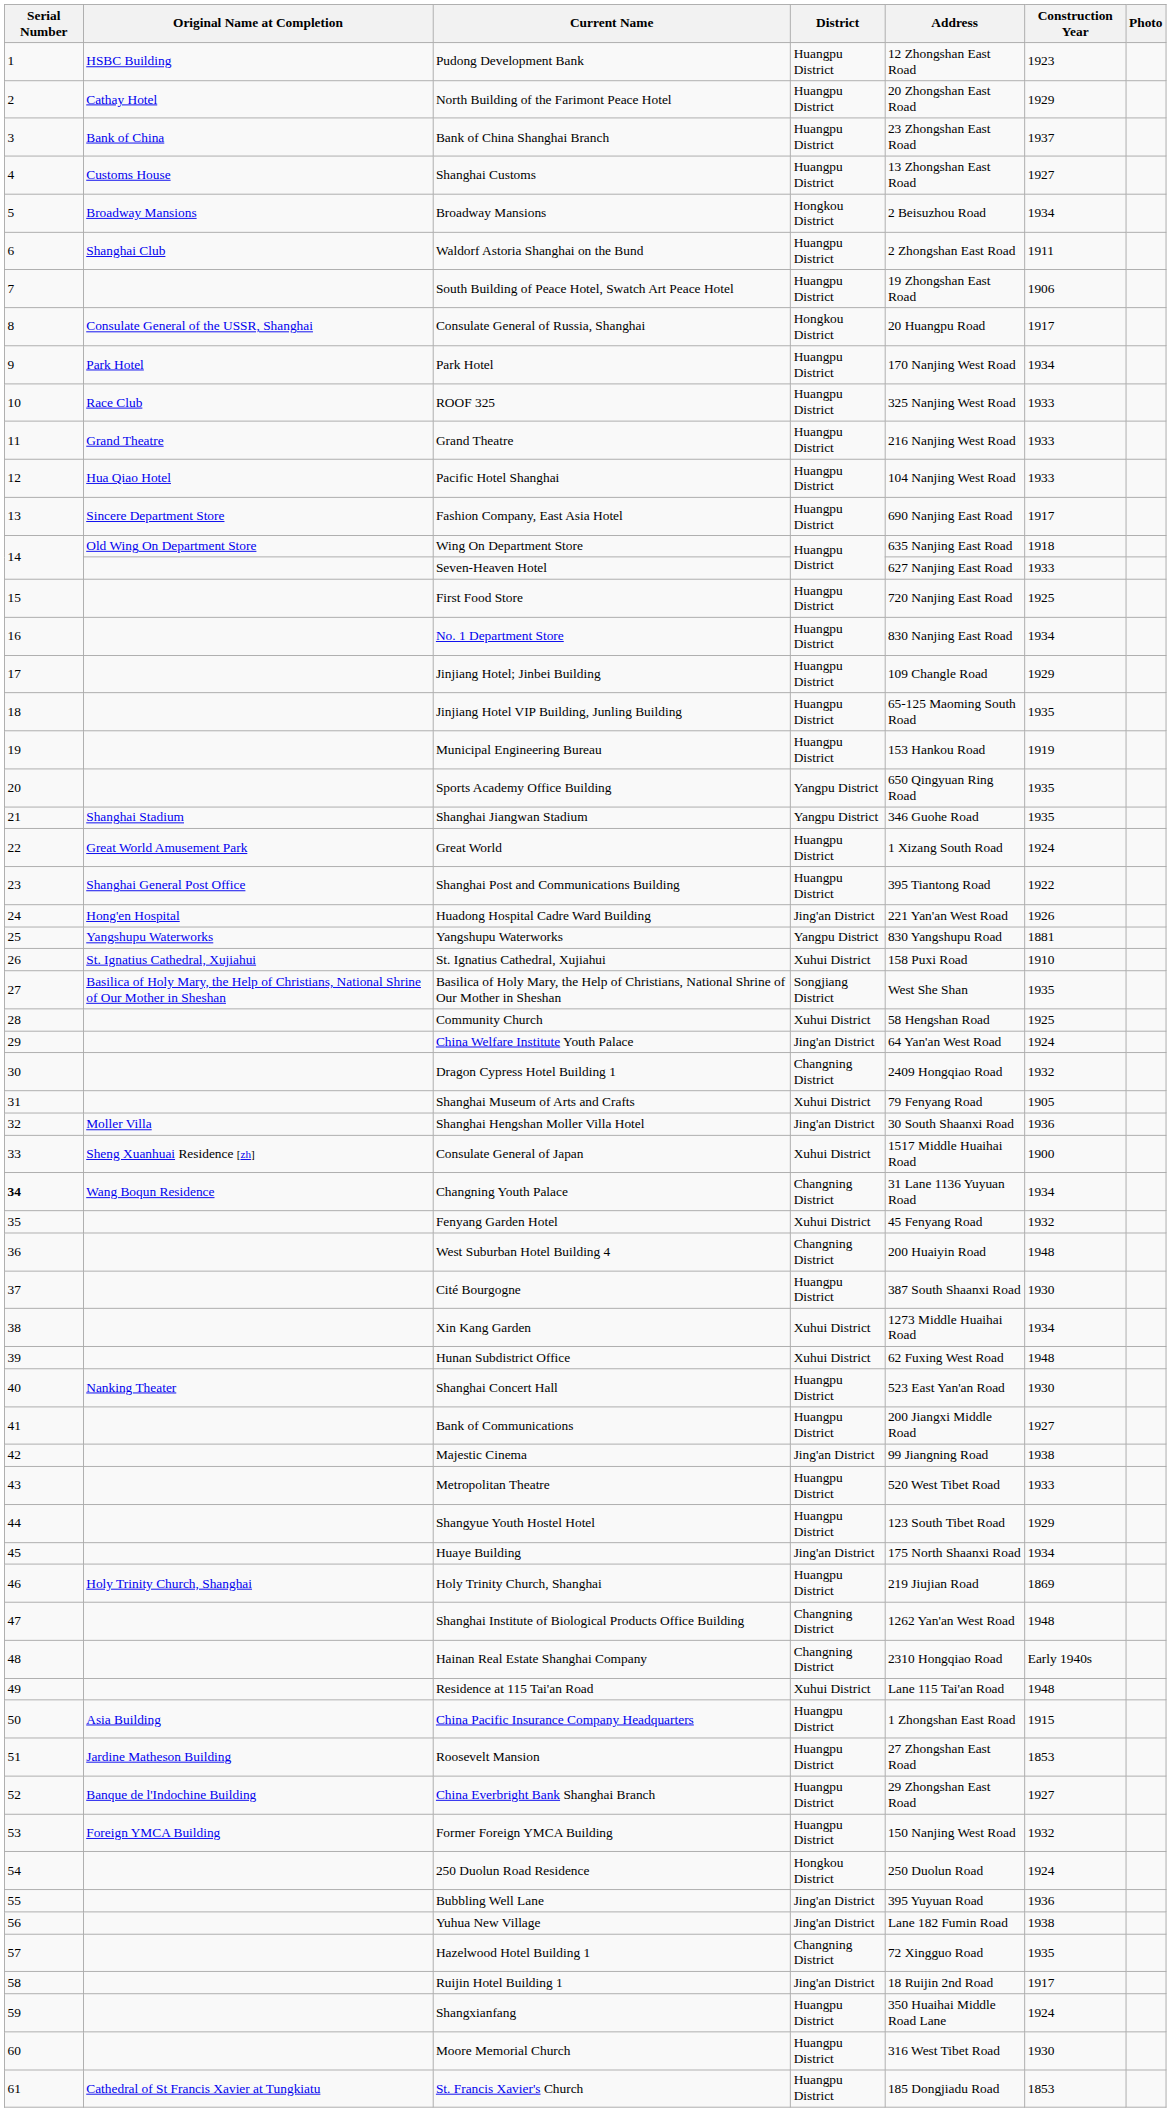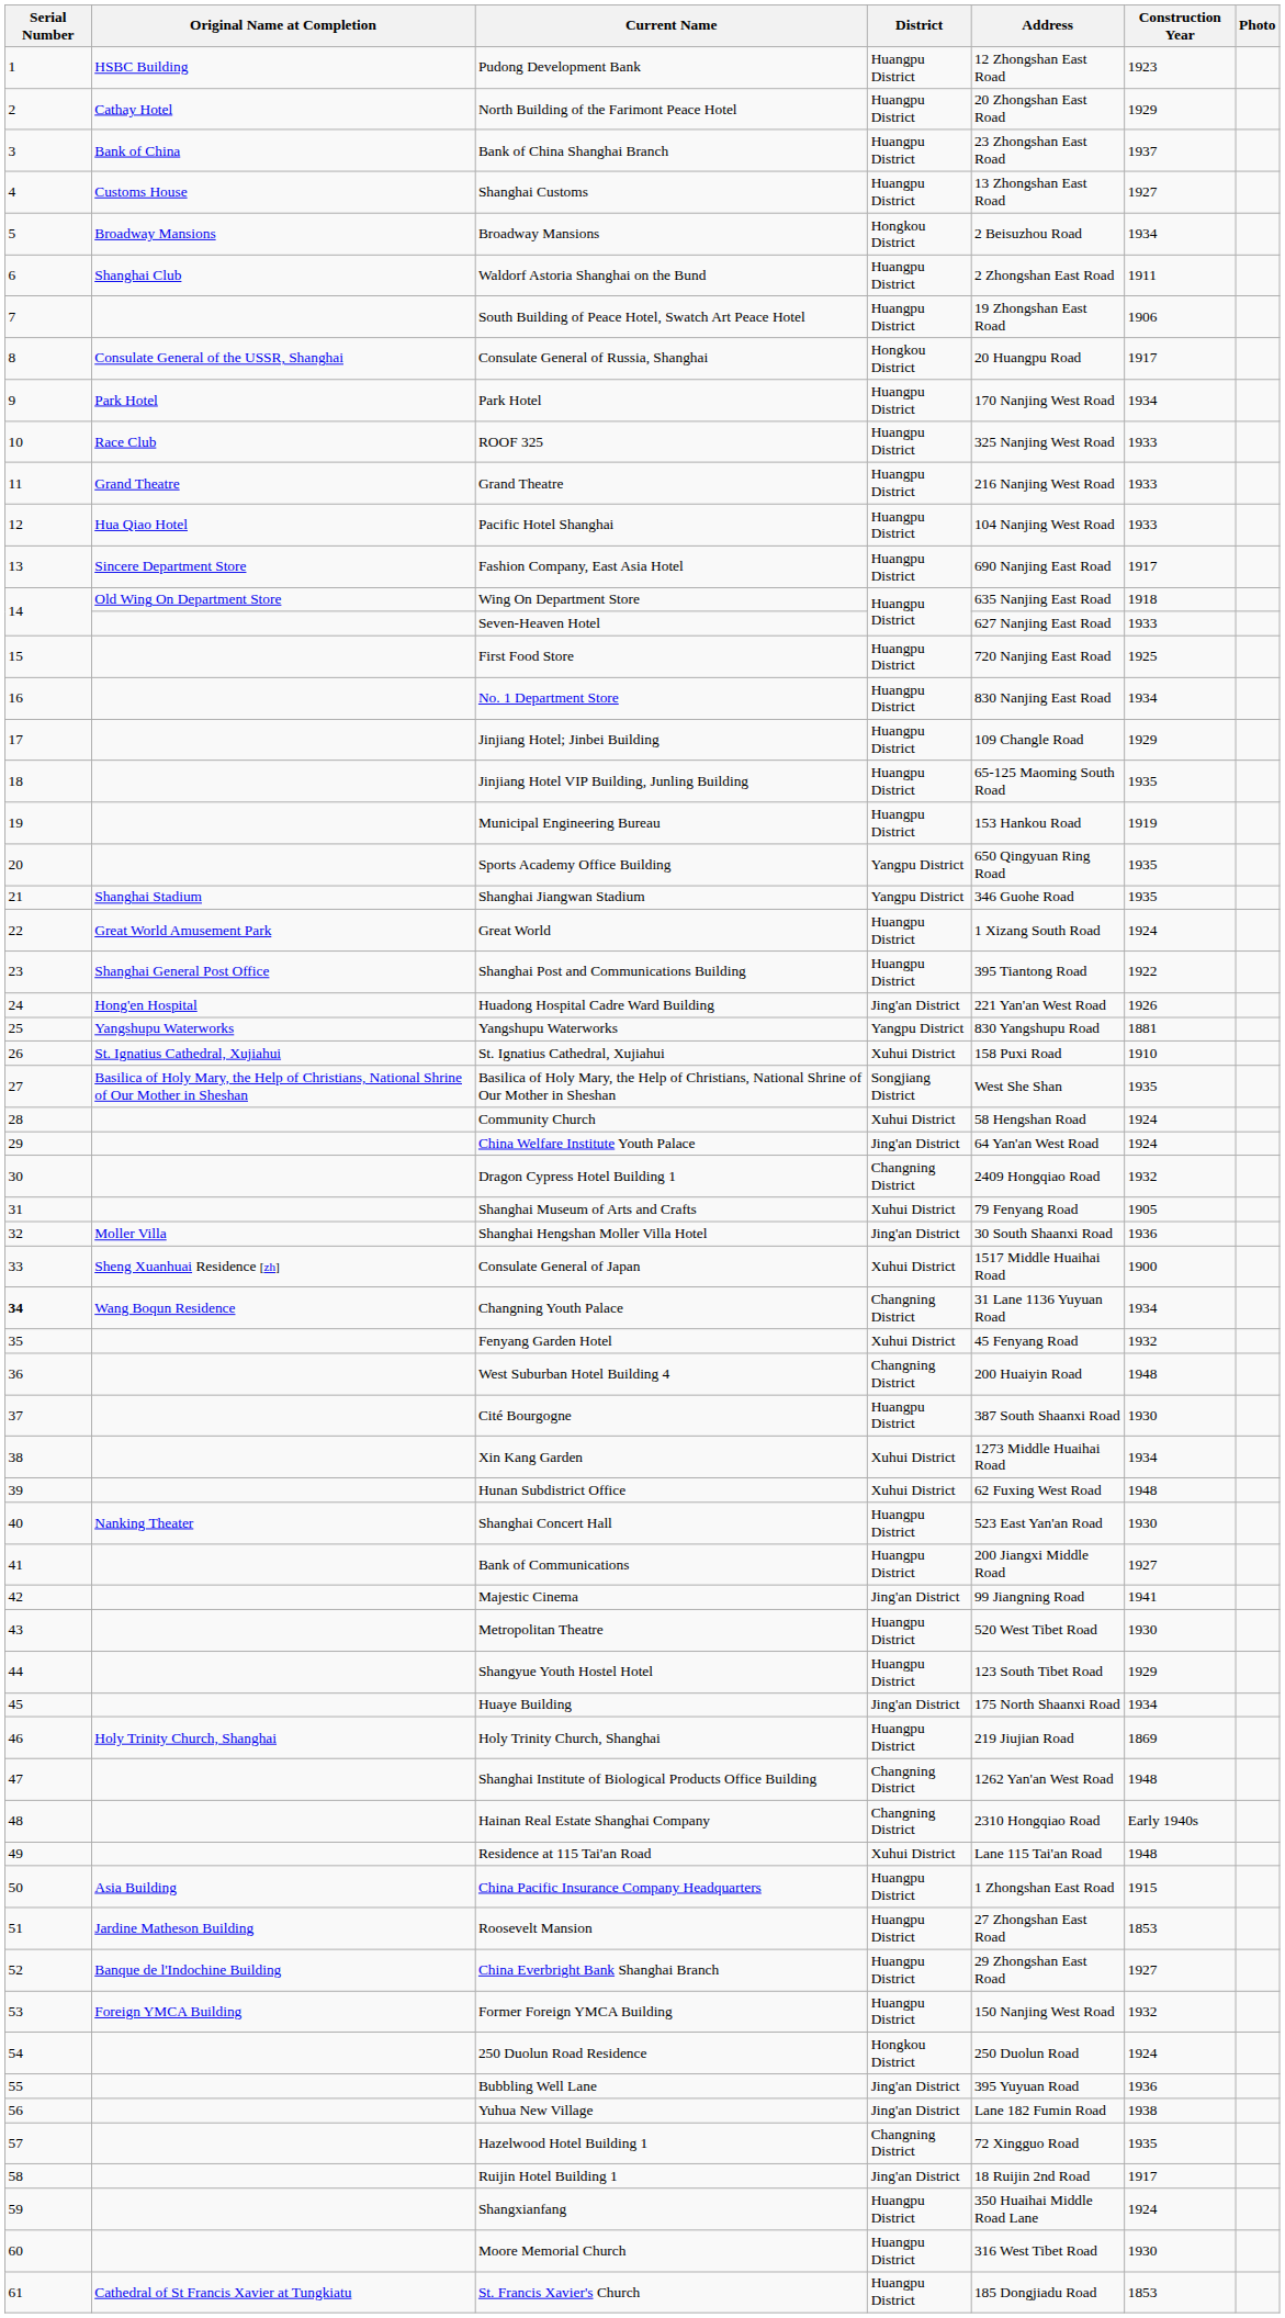 <table class="wikitable sortable" style="font-size: 90%;">
 <tr>
 <th>Serial Number</th>
 <th>Original Name at Completion</th>
 <th>Current Name</th>
 <th>District</th>
 <th>Address</th>
 <th>Construction Year</th>
 <th>Photo</th>
 </tr>
 <tr>
 <td>1</td>
 <td><a href='#'>HSBC Building</a></td>
 <td>Pudong Development Bank</td>
 <td>Huangpu District</td>
 <td>12 Zhongshan East Road</td>
 <td>1923</td>
 <td style="padding:0"></td>
 </tr>
 <tr>
 <td>2</td>
 <td><a href='#'>Cathay Hotel</a></td>
 <td>North Building of the Farimont Peace Hotel</td>
 <td>Huangpu District</td>
 <td>20 Zhongshan East Road</td>
 <td>1929</td>
 <td style="padding:0"></td>
 </tr>
 <tr>
 <td>3</td>
 <td><a href='#'>Bank of China</a></td>
 <td>Bank of China Shanghai Branch</td>
 <td>Huangpu District</td>
 <td>23 Zhongshan East Road</td>
 <td>1937</td>
 <td style="padding:0"></td>
 </tr>
 <tr>
 <td>4</td>
 <td><a href='#'>Customs House</a></td>
 <td>Shanghai Customs</td>
 <td>Huangpu District</td>
 <td>13 Zhongshan East Road</td>
 <td>1927</td>
 <td style="padding:0"></td>
 </tr>
 <tr>
 <td>5</td>
 <td><a href='#'>Broadway Mansions</a></td>
 <td>Broadway Mansions</td>
 <td>Hongkou District</td>
 <td>2 Beisuzhou Road</td>
 <td>1934</td>
 <td style="padding:0"></td>
 </tr>
 <tr>
 <td>6</td>
 <td><a href='#'>Shanghai Club</a></td>
 <td>Waldorf Astoria Shanghai on the Bund</td>
 <td>Huangpu District</td>
 <td>2 Zhongshan East Road</td>
 <td>1911</td>
 <td style="padding:0"></td>
 </tr>
 <tr>
 <td>7</td>
 <td></td>
 <td>South Building of Peace Hotel, Swatch Art Peace Hotel</td>
 <td>Huangpu District</td>
 <td>19 Zhongshan East Road</td>
 <td>1906</td>
 <td style="padding:0"></td>
 </tr>
 <tr>
 <td>8</td>
 <td><a href='#'>Consulate General of the USSR, Shanghai</a></td>
 <td>Consulate General of Russia, Shanghai</td>
 <td>Hongkou District</td>
 <td>20 Huangpu Road</td>
 <td>1917</td>
 <td style="padding:0"></td>
 </tr>
 <tr>
 <td>9</td>
 <td><a href='#'>Park Hotel</a></td>
 <td>Park Hotel</td>
 <td>Huangpu District</td>
 <td>170 Nanjing West Road</td>
 <td>1934</td>
 <td style="padding:0"></td>
 </tr>
 <tr>
 <td>10</td>
 <td><a href='#'>Race Club</a></td>
 <td>ROOF 325</td>
 <td>Huangpu District</td>
 <td>325 Nanjing West Road</td>
 <td>1933</td>
 <td style="padding:0"></td>
 </tr>
 <tr>
 <td>11</td>
 <td><a href='#'>Grand Theatre</a></td>
 <td>Grand Theatre</td>
 <td>Huangpu District</td>
 <td>216 Nanjing West Road</td>
 <td>1933</td>
 <td style="padding:0"></td>
 </tr>
 <tr>
 <td>12</td>
 <td><a href='#'>Hua Qiao Hotel</a></td>
 <td>Pacific Hotel Shanghai</td>
 <td>Huangpu District</td>
 <td>104 Nanjing West Road</td>
 <td>1933</td>
 <td style="padding:0"></td>
 </tr>
 <tr>
 <td>13</td>
 <td><a href='#'>Sincere Department Store</a></td>
 <td>Fashion Company, East Asia Hotel</td>
 <td>Huangpu District</td>
 <td>690 Nanjing East Road</td>
 <td>1917</td>
 <td style="padding:0"></td>
 </tr>
 <tr>
 <td rowspan="2">14</td>
 <td><a href='#'>Old Wing On Department Store</a></td>
 <td>Wing On Department Store</td>
 <td rowspan="2">Huangpu District</td>
 <td>635 Nanjing East Road</td>
 <td>1918</td>
 <td style="padding:0"></td>
 </tr>
 <tr>
 <td></td>
 <td>Seven-Heaven Hotel</td>
 <td>627 Nanjing East Road</td>
 <td>1933</td>
 <td style="padding:0"></td>
 </tr>
 <tr>
 <td>15</td>
 <td></td>
 <td>First Food Store</td>
 <td>Huangpu District</td>
 <td>720 Nanjing East Road</td>
 <td>1925</td>
 <td style="padding:0"></td>
 </tr>
 <tr>
 <td>16</td>
 <td></td>
 <td><a href='#'>No. 1 Department Store</a></td>
 <td>Huangpu District</td>
 <td>830 Nanjing East Road</td>
 <td>1934</td>
 <td style="padding:0"></td>
 </tr>
 <tr>
 <td>17</td>
 <td></td>
 <td>Jinjiang Hotel; Jinbei Building</td>
 <td>Huangpu District</td>
 <td>109 Changle Road</td>
 <td>1929</td>
 <td style="padding:0"></td>
 </tr>
 <tr>
 <td>18</td>
 <td></td>
 <td>Jinjiang Hotel VIP Building, Junling Building</td>
 <td>Huangpu District</td>
 <td>65-125 Maoming South Road</td>
 <td>1935</td>
 <td style="padding:0"></td>
 </tr>
 <tr>
 <td>19</td>
 <td></td>
 <td>Municipal Engineering Bureau</td>
 <td>Huangpu District</td>
 <td>153 Hankou Road</td>
 <td>1919</td>
 <td style="padding:0"></td>
 </tr>
 <tr>
 <td>20</td>
 <td></td>
 <td>Sports Academy Office Building</td>
 <td>Yangpu District</td>
 <td>650 Qingyuan Ring Road</td>
 <td>1935</td>
 <td style="padding:0"></td>
 </tr>
 <tr>
 <td>21</td>
 <td><a href='#'>Shanghai Stadium</a></td>
 <td>Shanghai Jiangwan Stadium</td>
 <td>Yangpu District</td>
 <td>346 Guohe Road</td>
 <td>1935</td>
 <td style="padding:0"></td>
 </tr>
 <tr>
 <td>22</td>
 <td><a href='#'>Great World Amusement Park</a></td>
 <td>Great World</td>
 <td>Huangpu District</td>
 <td>1 Xizang South Road</td>
 <td>1924</td>
 <td style="padding:0"></td>
 </tr>
 <tr>
 <td>23</td>
 <td><a href='#'>Shanghai General Post Office</a></td>
 <td>Shanghai Post and Communications Building</td>
 <td>Huangpu District</td>
 <td>395 Tiantong Road</td>
 <td>1922</td>
 <td style="padding:0"></td>
 </tr>
 <tr>
 <td>24</td>
 <td><a href='#'>Hong'en Hospital</a></td>
 <td>Huadong Hospital Cadre Ward Building</td>
 <td>Jing'an District</td>
 <td>221 Yan'an West Road</td>
 <td>1926</td>
 <td style="padding:0"></td>
 </tr>
 <tr>
 <td>25</td>
 <td><a href='#'>Yangshupu Waterworks</a></td>
 <td>Yangshupu Waterworks</td>
 <td>Yangpu District</td>
 <td>830 Yangshupu Road</td>
 <td>1881</td>
 <td style="padding:0"></td>
 </tr>
 <tr>
 <td>26</td>
 <td><a href='#'>St. Ignatius Cathedral, Xujiahui</a></td>
 <td>St. Ignatius Cathedral, Xujiahui</td>
 <td>Xuhui District</td>
 <td>158 Puxi Road</td>
 <td>1910</td>
 <td style="padding:0"></td>
 </tr>
 <tr>
 <td>27</td>
 <td><a href='#'>Basilica of Holy Mary, the Help of Christians, National Shrine of Our Mother in Sheshan</a></td>
 <td>Basilica of Holy Mary, the Help of Christians, National Shrine of Our Mother in Sheshan</td>
 <td>Songjiang District</td>
 <td>West She Shan</td>
 <td>1935</td>
 <td style="padding:0"></td>
 </tr>
 <tr>
 <td>28</td>
 <td></td>
 <td>Community Church</td>
 <td>Xuhui District</td>
 <td>58 Hengshan Road</td>
-<td>1925</td>
+<td>1924</td>
 <td style="padding:0"></td>
 </tr>
 <tr>
 <td>29</td>
 <td></td>
 <td><a href='#'>China Welfare Institute</a> Youth Palace</td>
 <td>Jing'an District</td>
 <td>64 Yan'an West Road</td>
 <td>1924</td>
 <td style="padding:0"></td>
 </tr>
 <tr>
 <td>30</td>
 <td></td>
 <td>Dragon Cypress Hotel Building 1</td>
 <td>Changning District</td>
 <td>2409 Hongqiao Road</td>
 <td>1932</td>
 <td></td>
 </tr>
 <tr>
 <td>31</td>
 <td></td>
 <td>Shanghai Museum of Arts and Crafts</td>
 <td>Xuhui District</td>
 <td>79 Fenyang Road</td>
 <td>1905</td>
 <td style="padding:0"></td>
 </tr>
 <tr>
 <td>32</td>
 <td><a href='#'>Moller Villa</a></td>
 <td>Shanghai Hengshan Moller Villa Hotel</td>
 <td>Jing'an District</td>
 <td>30 South Shaanxi Road</td>
 <td>1936</td>
 <td style="padding:0"></td>
 </tr>
 <tr>
 <td>33</td>
 <td><a href='#'>Sheng Xuanhuai</a> Residence <small>[<a href='#'>zh</a>]</small></td>
 <td>Consulate General of Japan</td>
 <td>Xuhui District</td>
 <td>1517 Middle Huaihai Road</td>
 <td>1900</td>
 <td style="padding:0"></td>
 </tr>
 <tr>
 <td><strong>34</strong></td>
 <td><a href='#'>Wang Boqun Residence</a></td>
 <td>Changning Youth Palace</td>
 <td>Changning District</td>
 <td>31 Lane 1136 Yuyuan Road</td>
 <td>1934</td>
 <td style="padding:0"></td>
 </tr>
 <tr>
 <td>35</td>
 <td></td>
 <td>Fenyang Garden Hotel</td>
 <td>Xuhui District</td>
 <td>45 Fenyang Road</td>
 <td>1932</td>
 <td style="padding:0"></td>
 </tr>
 <tr>
 <td>36</td>
 <td></td>
 <td>West Suburban Hotel Building 4</td>
 <td>Changning District</td>
 <td>200 Huaiyin Road</td>
 <td>1948</td>
 <td></td>
 </tr>
 <tr>
 <td>37</td>
 <td></td>
 <td>Cité Bourgogne</td>
 <td>Huangpu District</td>
 <td>387 South Shaanxi Road</td>
 <td>1930</td>
 <td style="padding:0"></td>
 </tr>
 <tr>
 <td>38</td>
 <td></td>
 <td>Xin Kang Garden</td>
 <td>Xuhui District</td>
 <td>1273 Middle Huaihai Road</td>
 <td>1934</td>
 <td style="padding:0"></td>
 </tr>
 <tr>
 <td>39</td>
 <td></td>
 <td>Hunan Subdistrict Office</td>
 <td>Xuhui District</td>
 <td>62 Fuxing West Road</td>
 <td>1948</td>
 <td style="padding:0"></td>
 </tr>
 <tr>
 <td>40</td>
 <td><a href='#'>Nanking Theater</a></td>
 <td>Shanghai Concert Hall</td>
 <td>Huangpu District</td>
 <td>523 East Yan'an Road</td>
 <td>1930</td>
 <td style="padding:0"></td>
 </tr>
 <tr>
 <td>41</td>
 <td></td>
 <td>Bank of Communications</td>
 <td>Huangpu District</td>
 <td>200 Jiangxi Middle Road</td>
 <td>1927</td>
 <td style="padding:0"></td>
 </tr>
 <tr>
 <td>42</td>
 <td></td>
 <td>Majestic Cinema</td>
 <td>Jing'an District</td>
 <td>99 Jiangning Road</td>
-<td>1938</td>
+<td>1941</td>
 <td style="padding:0"></td>
 </tr>
 <tr>
 <td>43</td>
 <td></td>
 <td>Metropolitan Theatre</td>
 <td>Huangpu District</td>
 <td>520 West Tibet Road</td>
-<td>1933</td>
+<td>1930</td>
 <td style="padding:0"></td>
 </tr>
 <tr>
 <td>44</td>
 <td></td>
 <td>Shangyue Youth Hostel Hotel</td>
 <td>Huangpu District</td>
 <td>123 South Tibet Road</td>
 <td>1929</td>
 <td style="padding:0"></td>
 </tr>
 <tr>
 <td>45</td>
 <td></td>
 <td>Huaye Building</td>
 <td>Jing'an District</td>
 <td>175 North Shaanxi Road</td>
 <td>1934</td>
 <td style="padding:0"></td>
 </tr>
 <tr>
 <td>46</td>
 <td><a href='#'>Holy Trinity Church, Shanghai</a></td>
 <td>Holy Trinity Church, Shanghai</td>
 <td>Huangpu District</td>
 <td>219 Jiujian Road</td>
 <td>1869</td>
 <td style="padding:0"></td>
 </tr>
 <tr>
 <td>47</td>
 <td></td>
 <td>Shanghai Institute of Biological Products Office Building</td>
 <td>Changning District</td>
 <td>1262 Yan'an West Road</td>
 <td>1948</td>
 <td></td>
 </tr>
 <tr>
 <td>48</td>
 <td></td>
 <td>Hainan Real Estate Shanghai Company</td>
 <td>Changning District</td>
 <td>2310 Hongqiao Road</td>
 <td>Early 1940s</td>
 <td style="padding:0"></td>
 </tr>
 <tr>
 <td>49</td>
 <td></td>
 <td>Residence at 115 Tai'an Road</td>
 <td>Xuhui District</td>
 <td>Lane 115 Tai'an Road</td>
 <td>1948</td>
 <td style="padding:0"></td>
 </tr>
 <tr>
 <td>50</td>
 <td><a href='#'>Asia Building</a></td>
 <td><a href='#'>China Pacific Insurance Company Headquarters</a></td>
 <td>Huangpu District</td>
 <td>1 Zhongshan East Road</td>
 <td>1915</td>
 <td style="padding:0"></td>
 </tr>
 <tr>
 <td>51</td>
 <td><a href='#'>Jardine Matheson Building</a></td>
 <td>Roosevelt Mansion</td>
 <td>Huangpu District</td>
 <td>27 Zhongshan East Road</td>
 <td>1853</td>
 <td style="padding:0"></td>
 </tr>
 <tr>
 <td>52</td>
 <td><a href='#'>Banque de l'Indochine Building</a></td>
 <td><a href='#'>China Everbright Bank</a> Shanghai Branch</td>
 <td>Huangpu District</td>
 <td>29 Zhongshan East Road</td>
 <td>1927</td>
 <td style="padding:0"></td>
 </tr>
 <tr>
 <td>53</td>
 <td><a href='#'>Foreign YMCA Building</a></td>
 <td>Former Foreign YMCA Building</td>
 <td>Huangpu District</td>
 <td>150 Nanjing West Road</td>
 <td>1932</td>
 <td style="padding:0"></td>
 </tr>
 <tr>
 <td>54</td>
 <td></td>
 <td>250 Duolun Road Residence</td>
 <td>Hongkou District</td>
 <td>250 Duolun Road</td>
 <td>1924</td>
 <td style="padding:0"></td>
 </tr>
 <tr>
 <td>55</td>
 <td></td>
 <td>Bubbling Well Lane</td>
 <td>Jing'an District</td>
 <td>395 Yuyuan Road</td>
 <td>1936</td>
 <td style="padding:0"></td>
 </tr>
 <tr>
 <td>56</td>
 <td></td>
 <td>Yuhua New Village</td>
 <td>Jing'an District</td>
 <td>Lane 182 Fumin Road</td>
 <td>1938</td>
 <td style="padding:0"></td>
 </tr>
 <tr>
 <td>57</td>
 <td></td>
 <td>Hazelwood Hotel Building 1</td>
 <td>Changning District</td>
 <td>72 Xingguo Road</td>
 <td>1935</td>
 <td style="padding:0"></td>
 </tr>
 <tr>
 <td>58</td>
 <td></td>
 <td>Ruijin Hotel Building 1</td>
 <td>Jing'an District</td>
 <td>18 Ruijin 2nd Road</td>
 <td>1917</td>
 <td style="padding:0"></td>
 </tr>
 <tr>
 <td>59</td>
 <td></td>
 <td>Shangxianfang</td>
 <td>Huangpu District</td>
 <td>350 Huaihai Middle Road Lane</td>
 <td>1924</td>
 <td style="padding:0"></td>
 </tr>
 <tr>
 <td>60</td>
 <td></td>
 <td>Moore Memorial Church</td>
 <td>Huangpu District</td>
 <td>316 West Tibet Road</td>
 <td>1930</td>
 <td style="padding:0"></td>
 </tr>
 <tr>
 <td>61</td>
 <td><a href='#'>Cathedral of St Francis Xavier at Tungkiatu</a></td>
 <td><a href='#'>St. Francis Xavier's</a> Church</td>
 <td>Huangpu District</td>
 <td>185 Dongjiadu Road</td>
 <td>1853</td>
 <td style="padding:0"></td>
 </tr>
 </table>
